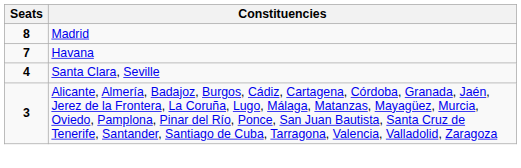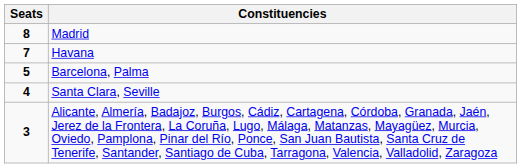 <table class="wikitable" style="text-align:left;">
 <tr>
 <th width="50">Seats</th>
 <th width="600">Constituencies</th>
 </tr>
 <tr>
 <td align="center"><strong>8</strong></td>
 <td><a href='#'>Madrid</a></td>
 </tr>
 <tr>
 <td align="center"><strong>7</strong></td>
 <td><a href='#'>Havana</a></td>
 </tr>
 <tr>
+<td align="center"><strong>5</strong></td>
+<td><a href='#'>Barcelona</a>, <a href='#'>Palma</a></td>
+</tr>
+<tr>
 <td align="center"><strong>4</strong></td>
 <td><a href='#'>Santa Clara</a>, <a href='#'>Seville</a></td>
 </tr>
 <tr>
 <td align="center"><strong>3</strong></td>
 <td><a href='#'>Alicante</a>, <a href='#'>Almería</a>, <a href='#'>Badajoz</a>, <a href='#'>Burgos</a>, <a href='#'>Cádiz</a>, <a href='#'>Cartagena</a>, <a href='#'>Córdoba</a>, <a href='#'>Granada</a>, <a href='#'>Jaén</a>, <a href='#'>Jerez de la Frontera</a>, <a href='#'>La Coruña</a>, <a href='#'>Lugo</a>, <a href='#'>Málaga</a>, <a href='#'>Matanzas</a>, <a href='#'>Mayagüez</a>, <a href='#'>Murcia</a>, <a href='#'>Oviedo</a>, <a href='#'>Pamplona</a>, <a href='#'>Pinar del Río</a>, <a href='#'>Ponce</a>, <a href='#'>San Juan Bautista</a>, <a href='#'>Santa Cruz de Tenerife</a>, <a href='#'>Santander</a>, <a href='#'>Santiago de Cuba</a>, <a href='#'>Tarragona</a>, <a href='#'>Valencia</a>, <a href='#'>Valladolid</a>, <a href='#'>Zaragoza</a></td>
 </tr>
 </table>
